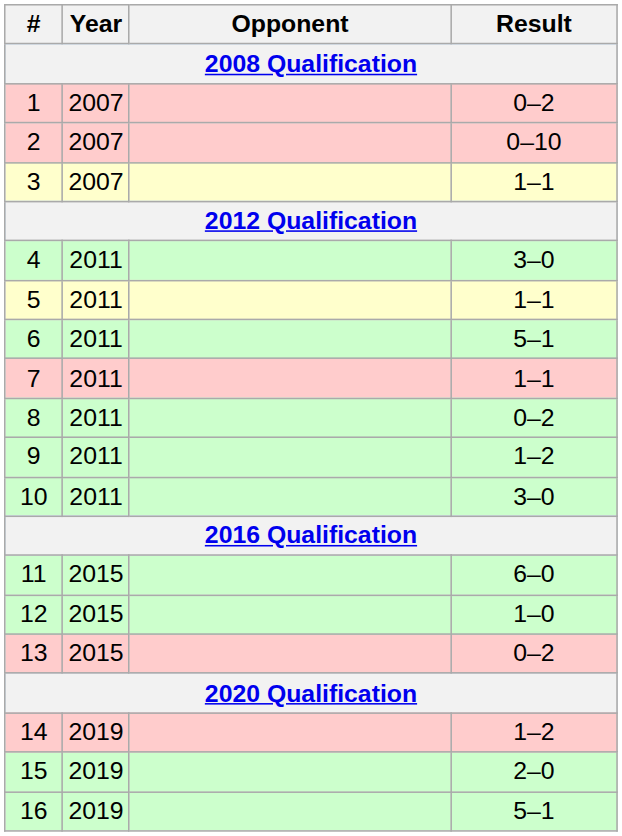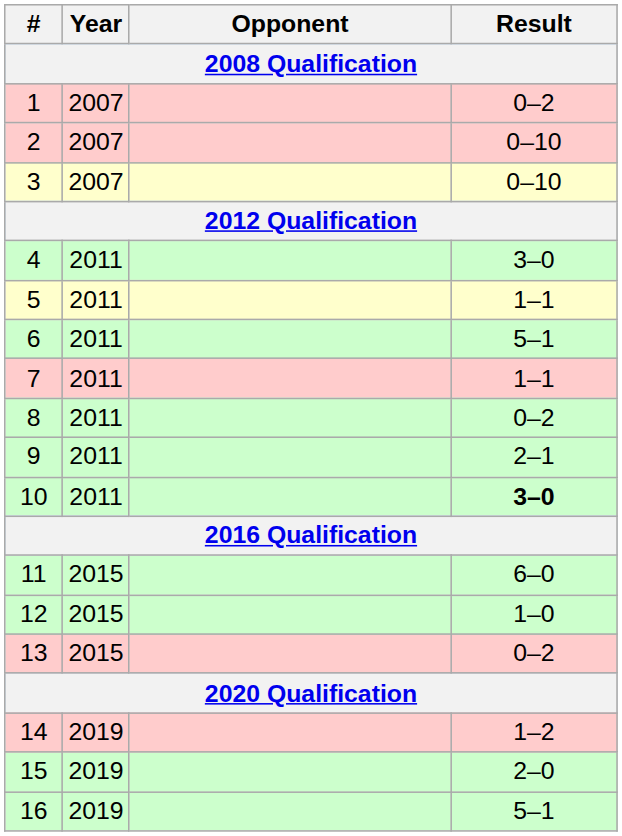 <table class="wikitable">
 <tr>
 <th width=30>#</th>
 <th width=30>Year</th>
 <th width=200>Opponent</th>
 <th width=100>Result</th>
 </tr>
 <tr style="background:#9acdff;">
 <th colspan=4><a href='#'>2008 Qualification</a></th>
 </tr>
 <tr bgcolor=#FFCCCC>
 <td align=center>1</td>
 <td align=center>2007</td>
 <td></td>
 <td align=center>0–2</td>
 </tr>
 <tr bgcolor=#FFCCCC>
 <td align=center>2</td>
 <td align=center>2007</td>
 <td></td>
 <td align=center>0–10</td>
 </tr>
 <tr bgcolor=#FFFFCC>
 <td align=center>3</td>
 <td align=center>2007</td>
 <td></td>
-<td align=center>1–1</td>
+<td align=center>0–10</td>
 </tr>
 <tr style="background:#9acdff;">
 <th colspan=4><a href='#'>2012 Qualification</a></th>
 </tr>
 <tr bgcolor=#CCFFCC>
 <td align=center>4</td>
 <td align=center>2011</td>
 <td></td>
 <td align=center>3–0</td>
 </tr>
 <tr bgcolor=#FFFFCC>
 <td align=center>5</td>
 <td align=center>2011</td>
 <td></td>
 <td align=center>1–1</td>
 </tr>
 <tr bgcolor=#CCFFCC>
 <td align=center>6</td>
 <td align=center>2011</td>
 <td></td>
 <td align=center>5–1</td>
 </tr>
 <tr bgcolor=#FFCCCC>
 <td align=center>7</td>
 <td align=center>2011</td>
 <td></td>
 <td align=center>1–1</td>
 </tr>
 <tr bgcolor=#CCFFCC>
 <td align=center>8</td>
 <td align=center>2011</td>
 <td></td>
 <td align=center>0–2</td>
 </tr>
 <tr bgcolor=#CCFFCC>
 <td align=center>9</td>
 <td align=center>2011</td>
 <td></td>
-<td align=center>1–2</td>
+<td align=center>2–1</td>
 </tr>
 <tr bgcolor=#CCFFCC>
 <td align=center>10</td>
 <td align=center>2011</td>
 <td></td>
-<td align=center>3–0</td>
+<td align=center><strong>3–0</strong></td>
 </tr>
 <tr style="background:#9acdff;">
 <th colspan=4><a href='#'>2016 Qualification</a></th>
 </tr>
 <tr bgcolor=#CCFFCC>
 <td align=center>11</td>
 <td align=center>2015</td>
 <td></td>
 <td align=center>6–0</td>
 </tr>
 <tr bgcolor=#CCFFCC>
 <td align=center>12</td>
 <td align=center>2015</td>
 <td></td>
 <td align=center>1–0</td>
 </tr>
 <tr bgcolor=#FFCCCC>
 <td align=center>13</td>
 <td align=center>2015</td>
 <td></td>
 <td align=center>0–2</td>
 </tr>
 <tr style="background:#9acdff;">
 <th colspan=4><a href='#'>2020 Qualification</a></th>
 </tr>
 <tr bgcolor=#FFCCCC>
 <td align=center>14</td>
 <td align=center>2019</td>
 <td></td>
 <td align=center>1–2</td>
 </tr>
 <tr bgcolor=#CCFFCC>
 <td align=center>15</td>
 <td align=center>2019</td>
 <td></td>
 <td align=center>2–0</td>
 </tr>
 <tr bgcolor=#CCFFCC>
 <td align=center>16</td>
 <td align=center>2019</td>
 <td></td>
 <td align=center>5–1</td>
 </tr>
 </table>
